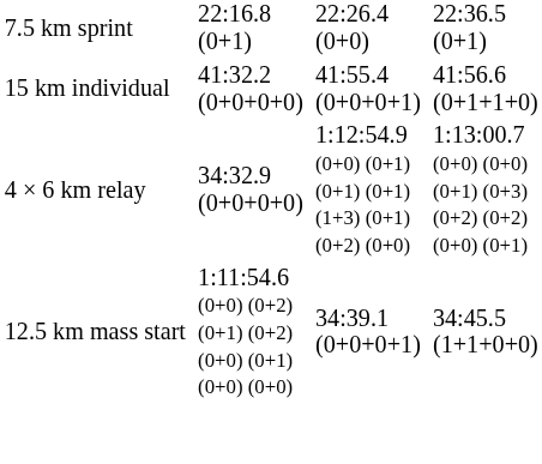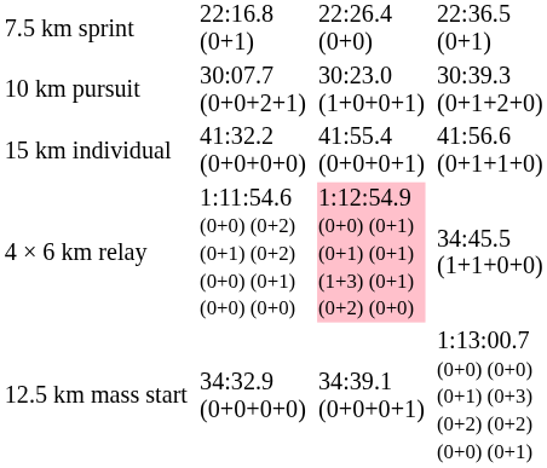 <table>
 <tr>
 <td>7.5 km sprint<br></td>
 <td></td>
 <td>22:16.8<br>(0+1)</td>
 <td></td>
 <td>22:26.4<br>(0+0)</td>
 <td></td>
 <td>22:36.5<br>(0+1)</td>
+</tr>
+<tr>
+<td>10 km pursuit<br></td>
+<td></td>
+<td>30:07.7<br>(0+0+2+1)</td>
+<td></td>
+<td>30:23.0<br>(1+0+0+1)</td>
+<td></td>
+<td>30:39.3<br>(0+1+2+0)</td>
 </tr>
 <tr>
 <td>15 km individual<br></td>
 <td></td>
 <td>41:32.2<br>(0+0+0+0)</td>
 <td></td>
 <td>41:55.4<br>(0+0+0+1)</td>
 <td></td>
 <td>41:56.6<br>(0+1+1+0)</td>
 </tr>
 <tr>
 <td>4 × 6 km relay<br></td>
 <td></td>
-<td>34:32.9<br>(0+0+0+0)</td>
+<td>1:11:54.6<br><small>(0+0) (0+2)<br>(0+1) (0+2)<br>(0+0) (0+1)<br>(0+0) (0+0)</small></td>
 <td></td>
-<td>1:12:54.9<br><small>(0+0) (0+1)<br>(0+1) (0+1)<br>(1+3) (0+1)<br>(0+2) (0+0)</small></td>
+<td style="background: pink;">1:12:54.9<br><small>(0+0) (0+1)<br>(0+1) (0+1)<br>(1+3) (0+1)<br>(0+2) (0+0)</small></td>
 <td></td>
-<td>1:13:00.7<br><small>(0+0) (0+0)<br>(0+1) (0+3)<br>(0+2) (0+2)<br>(0+0) (0+1)</small></td>
+<td>34:45.5<br>(1+1+0+0)</td>
 </tr>
 <tr>
 <td>12.5 km mass start<br></td>
 <td></td>
-<td>1:11:54.6<br><small>(0+0) (0+2)<br>(0+1) (0+2)<br>(0+0) (0+1)<br>(0+0) (0+0)</small></td>
+<td>34:32.9<br>(0+0+0+0)</td>
 <td></td>
 <td>34:39.1<br>(0+0+0+1)</td>
 <td></td>
-<td>34:45.5<br>(1+1+0+0)</td>
+<td>1:13:00.7<br><small>(0+0) (0+0)<br>(0+1) (0+3)<br>(0+2) (0+2)<br>(0+0) (0+1)</small></td>
 </tr>
 </table>
